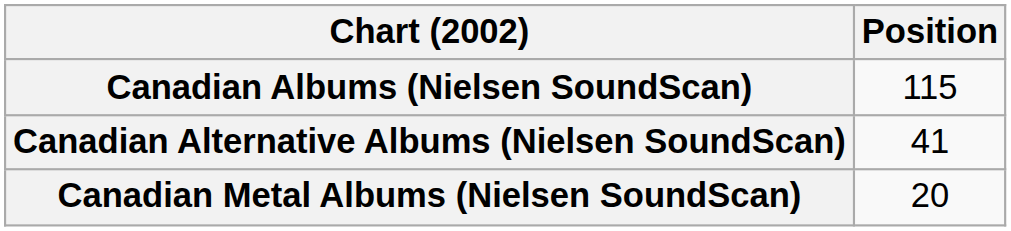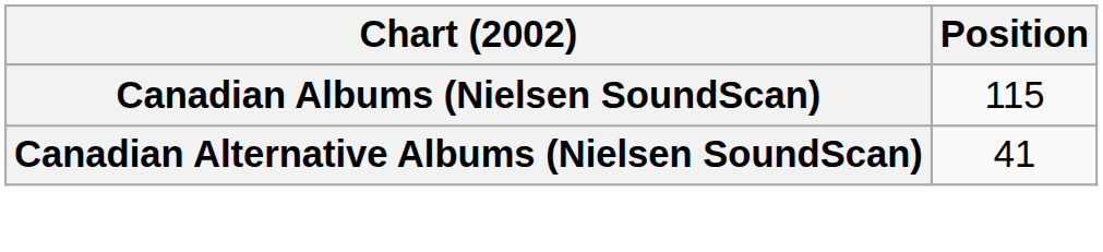 <table class="wikitable plainrowheaders" style="text-align:center">
 <tr>
 <th scope="col">Chart (2002)</th>
 <th scope="col">Position</th>
 </tr>
 <tr>
 <th scope="row">Canadian Albums (Nielsen SoundScan)</th>
 <td>115</td>
 </tr>
 <tr>
 <th scope="row">Canadian Alternative Albums (Nielsen SoundScan)</th>
 <td>41</td>
 </tr>
-<tr>
-<th scope="row">Canadian Metal Albums (Nielsen SoundScan)</th>
-<td>20</td>
-</tr>
 </table>
